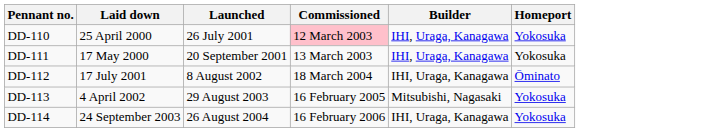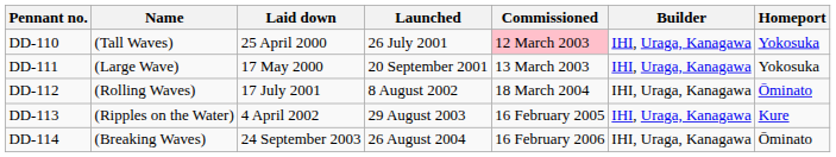 <table class=wikitable>
 <tr>
 <th>Pennant no.</th>
+<th>Name</th>
 <th>Laid down</th>
 <th>Launched</th>
 <th>Commissioned</th>
 <th>Builder</th>
 <th>Homeport</th>
 </tr>
 <tr>
 <td>DD-110</td>
+<td> (Tall Waves)</td>
 <td>25 April 2000</td>
 <td>26 July 2001</td>
 <td style="background: pink;">12 March 2003</td>
 <td><a href='#'>IHI</a>, <a href='#'>Uraga, Kanagawa</a></td>
 <td><a href='#'>Yokosuka</a></td>
 </tr>
 <tr>
 <td>DD-111</td>
+<td> (Large Wave)</td>
 <td>17 May 2000</td>
 <td>20 September 2001</td>
 <td>13 March 2003</td>
 <td><a href='#'>IHI</a>, <a href='#'>Uraga, Kanagawa</a></td>
 <td>Yokosuka</td>
 </tr>
 <tr>
 <td>DD-112</td>
+<td> (Rolling Waves)</td>
 <td>17 July 2001</td>
 <td>8 August 2002</td>
 <td>18 March 2004</td>
 <td>IHI, Uraga, Kanagawa</td>
 <td><a href='#'>Ōminato</a></td>
 </tr>
 <tr>
 <td>DD-113</td>
+<td> (Ripples on the Water)</td>
 <td>4 April 2002</td>
 <td>29 August 2003</td>
 <td>16 February 2005</td>
-<td>Mitsubishi, Nagasaki</td>
-<td><a href='#'>Yokosuka</a></td>
+<td><a href='#'>IHI</a>, <a href='#'>Uraga, Kanagawa</a></td>
+<td><a href='#'>Kure</a></td>
 </tr>
 <tr>
 <td>DD-114</td>
+<td> (Breaking Waves)</td>
 <td>24 September 2003</td>
 <td>26 August 2004</td>
 <td>16 February 2006</td>
 <td>IHI, Uraga, Kanagawa</td>
-<td><a href='#'>Yokosuka</a></td>
+<td>Ōminato</td>
 </tr>
 </table>
